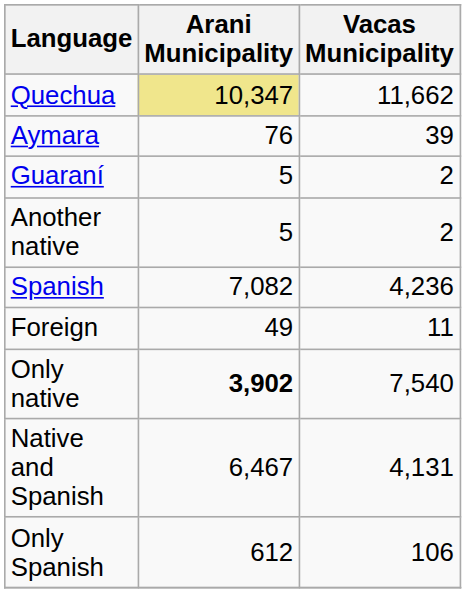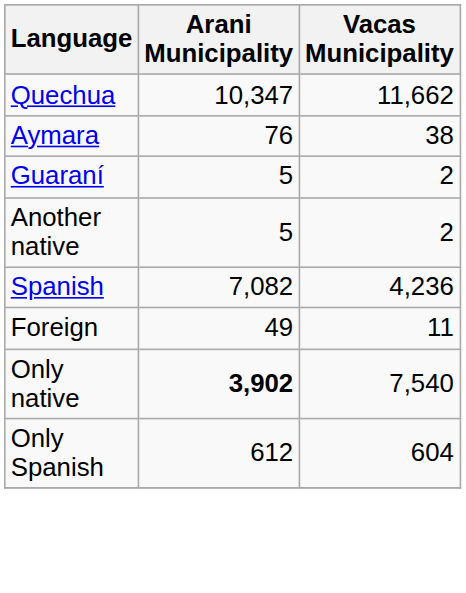 <table class="wikitable" border="1" style="width:30%;">
 <tr bgcolor=silver>
 <th><strong>Language</strong></th>
 <th><strong>Arani Municipality</strong></th>
 <th><strong>Vacas Municipality</strong></th>
 </tr>
 <tr>
 <td><a href='#'>Quechua</a></td>
-<td align="right" style="background: khaki;">10,347</td>
+<td align="right">10,347</td>
 <td align="right">11,662</td>
 </tr>
 <tr>
 <td><a href='#'>Aymara</a></td>
 <td align="right">76</td>
-<td align="right">39</td>
+<td align="right">38</td>
 </tr>
 <tr>
 <td><a href='#'>Guaraní</a></td>
 <td align="right">5</td>
 <td align="right">2</td>
 </tr>
 <tr>
 <td>Another native</td>
 <td align="right">5</td>
 <td align="right">2</td>
 </tr>
 <tr>
 <td><a href='#'>Spanish</a></td>
 <td align="right">7,082</td>
 <td align="right">4,236</td>
 </tr>
 <tr>
 <td>Foreign</td>
 <td align="right">49</td>
 <td align="right">11</td>
 </tr>
 <tr>
 <td>Only native</td>
 <td align="right"><strong>3,902</strong></td>
 <td align="right">7,540</td>
 </tr>
 <tr>
-<td>Native and Spanish</td>
-<td align="right">6,467</td>
-<td align="right">4,131</td>
-</tr>
-<tr>
 <td>Only Spanish</td>
 <td align="right">612</td>
-<td align="right">106</td>
+<td align="right">604</td>
 </tr>
 <tr>
 </tr>
 </table>
